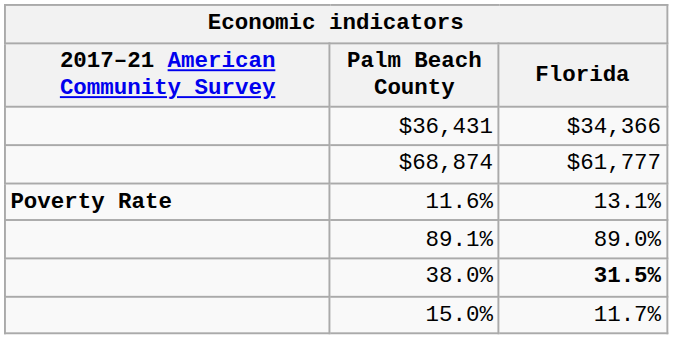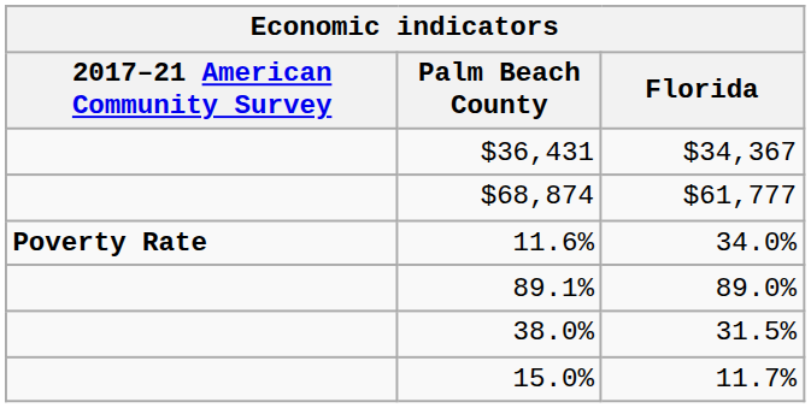 <table class="wikitable" style="font-size: 90%; text-align: right">
 <tr>
 <th colspan="4">Economic indicators</th>
 </tr>
 <tr>
 <th style="width: 14em;">2017–21 <a href='#'>American Community Survey</a></th>
 <th style="width: 7em;">Palm Beach County</th>
 <th style="width: 7em;">Florida</th>
 </tr>
 <tr>
 <td style="text-align:left"></td>
 <td>$36,431</td>
-<td>$34,366</td>
+<td>$34,367</td>
 </tr>
 <tr>
 <td style="text-align:left"></td>
 <td>$68,874</td>
 <td>$61,777</td>
 </tr>
 <tr>
 <td style="text-align:left"><strong>Poverty Rate</strong></td>
 <td>11.6%</td>
-<td>13.1%</td>
+<td>34.0%</td>
 </tr>
 <tr>
 <td style="text-align:left"></td>
 <td>89.1%</td>
 <td>89.0%</td>
 </tr>
 <tr>
 <td style="text-align:left"></td>
 <td>38.0%</td>
-<td><strong>31.5%</strong></td>
+<td>31.5%</td>
 </tr>
 <tr>
 <td style="text-align:left"></td>
 <td>15.0%</td>
 <td>11.7%</td>
 </tr>
 </table>
